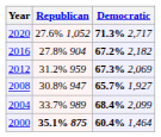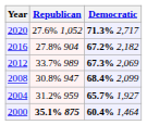 <table class="wikitable"  style="float:right; font-size:90%;">
 <tr style="background:lightgrey;">
 <th>Year</th>
 <th><a href='#'>Republican</a></th>
 <th><a href='#'>Democratic</a></th>
 </tr>
 <tr>
 <td style="text-align:center; background:#f0f0ff;"><a href='#'>2020</a></td>
 <td style="text-align:center; background:#fff3f3;">27.6% <em>1,052</em></td>
 <td style="text-align:center; background:#f0f0ff;"><strong>71.3%</strong> <em>2,717</em></td>
 </tr>
 <tr>
 <td style="text-align:center; background:#f0f0ff;"><a href='#'>2016</a></td>
 <td style="text-align:center; background:#fff3f3;">27.8% <em>904</em></td>
 <td style="text-align:center; background:#f0f0ff;"><strong>67.2%</strong> <em>2,182</em></td>
 </tr>
 <tr>
 <td style="text-align:center; background:#f0f0ff;"><a href='#'>2012</a></td>
-<td style="text-align:center; background:#fff3f3;">31.2% <em>959</em></td>
+<td style="text-align:center; background:#fff3f3;">33.7% <em>989</em></td>
 <td style="text-align:center; background:#f0f0ff;"><strong>67.3%</strong> <em>2,069</em></td>
 </tr>
 <tr>
 <td style="text-align:center; background:#f0f0ff;"><a href='#'>2008</a></td>
 <td style="text-align:center; background:#fff3f3;">30.8% <em>947</em></td>
-<td style="text-align:center; background:#f0f0ff;"><strong>65.7%</strong> <em>1,927</em></td>
+<td style="text-align:center; background:#f0f0ff;"><strong>68.4%</strong> <em>2,099</em></td>
 </tr>
 <tr>
 <td style="text-align:center; background:#f0f0ff;"><a href='#'>2004</a></td>
-<td style="text-align:center; background:#fff3f3;">33.7% <em>989</em></td>
-<td style="text-align:center; background:#f0f0ff;"><strong>68.4%</strong> <em>2,099</em></td>
+<td style="text-align:center; background:#fff3f3;">31.2% <em>959</em></td>
+<td style="text-align:center; background:#f0f0ff;"><strong>65.7%</strong> <em>1,927</em></td>
 </tr>
 <tr>
 <td style="text-align:center; background:#f0f0ff;"><a href='#'>2000</a></td>
 <td style="text-align:center; background:#fff3f3;"><strong>35.1% <em>875</em></strong></td>
 <td style="text-align:center; background:#f0f0ff;"><strong>60.4%</strong> <em>1,464</em></td>
 </tr>
 </table>
